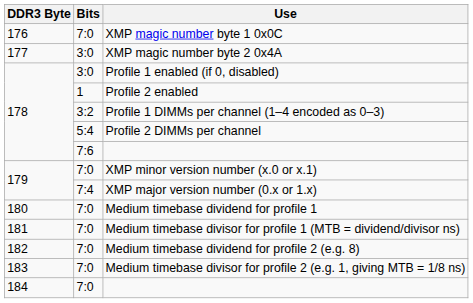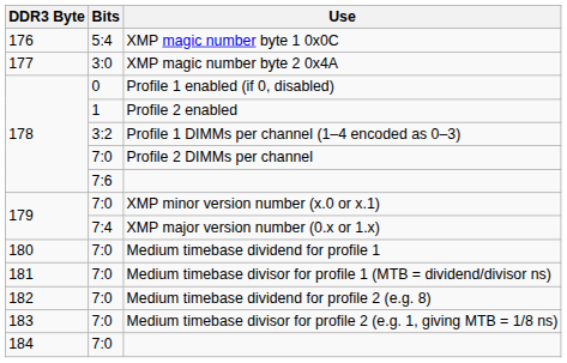 <table class="wikitable">
 <tr>
 <th>DDR3 Byte</th>
 <th>Bits</th>
 <th>Use</th>
 </tr>
 <tr>
 <td>176</td>
-<td>7:0</td>
+<td>5:4</td>
 <td>XMP <a href='#'>magic number</a> byte 1 0x0C</td>
 </tr>
 <tr>
 <td>177</td>
 <td>3:0</td>
 <td>XMP magic number byte 2 0x4A</td>
 </tr>
 <tr>
 <td rowspan=5>178</td>
-<td>3:0</td>
+<td>0</td>
 <td>Profile 1 enabled (if 0, disabled)</td>
 </tr>
 <tr>
 <td>1</td>
 <td>Profile 2 enabled</td>
 </tr>
 <tr>
 <td>3:2</td>
 <td>Profile 1 DIMMs per channel (1–4 encoded as 0–3)</td>
 </tr>
 <tr>
-<td>5:4</td>
+<td>7:0</td>
 <td>Profile 2 DIMMs per channel</td>
 </tr>
 <tr>
 <td>7:6</td>
 <td></td>
 </tr>
 <tr>
 <td rowspan=2>179</td>
 <td>7:0</td>
 <td>XMP minor version number (x.0 or x.1)</td>
 </tr>
 <tr>
 <td>7:4</td>
 <td>XMP major version number (0.x or 1.x)</td>
 </tr>
 <tr>
 <td>180</td>
 <td>7:0</td>
 <td>Medium timebase dividend for profile 1</td>
 </tr>
 <tr>
 <td>181</td>
 <td>7:0</td>
 <td>Medium timebase divisor for profile 1 (MTB = dividend/divisor ns)</td>
 </tr>
 <tr>
 <td>182</td>
 <td>7:0</td>
 <td>Medium timebase dividend for profile 2 (e.g. 8)</td>
 </tr>
 <tr>
 <td>183</td>
 <td>7:0</td>
 <td>Medium timebase divisor for profile 2 (e.g. 1, giving MTB = 1/8 ns)</td>
 </tr>
 <tr>
 <td>184</td>
 <td>7:0</td>
 <td></td>
 </tr>
 </table>
